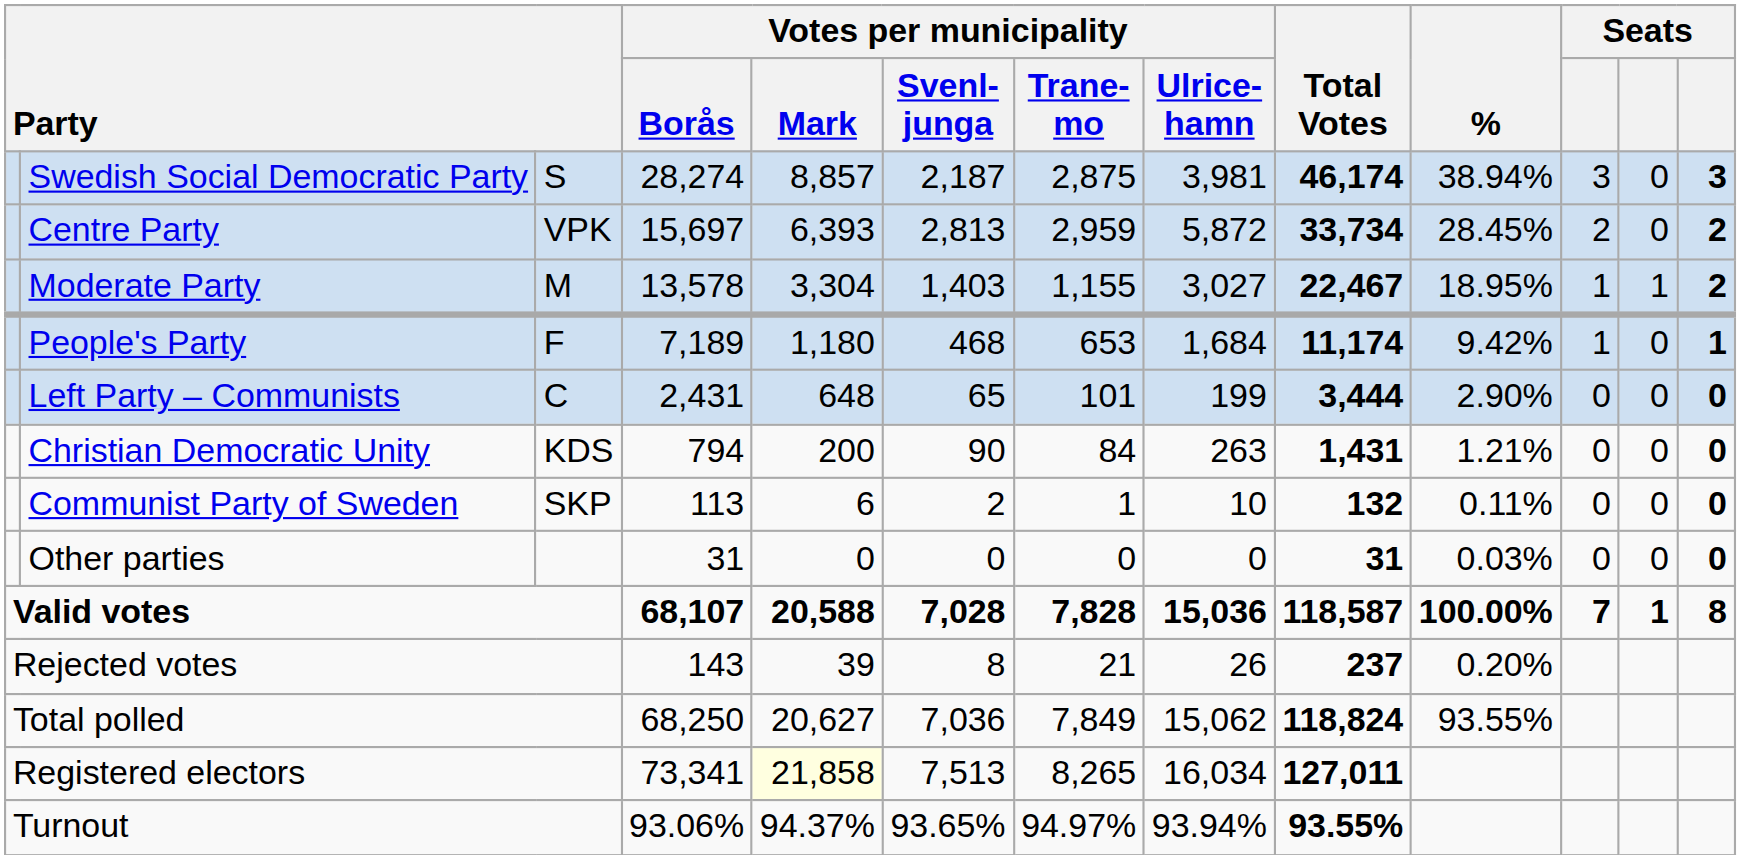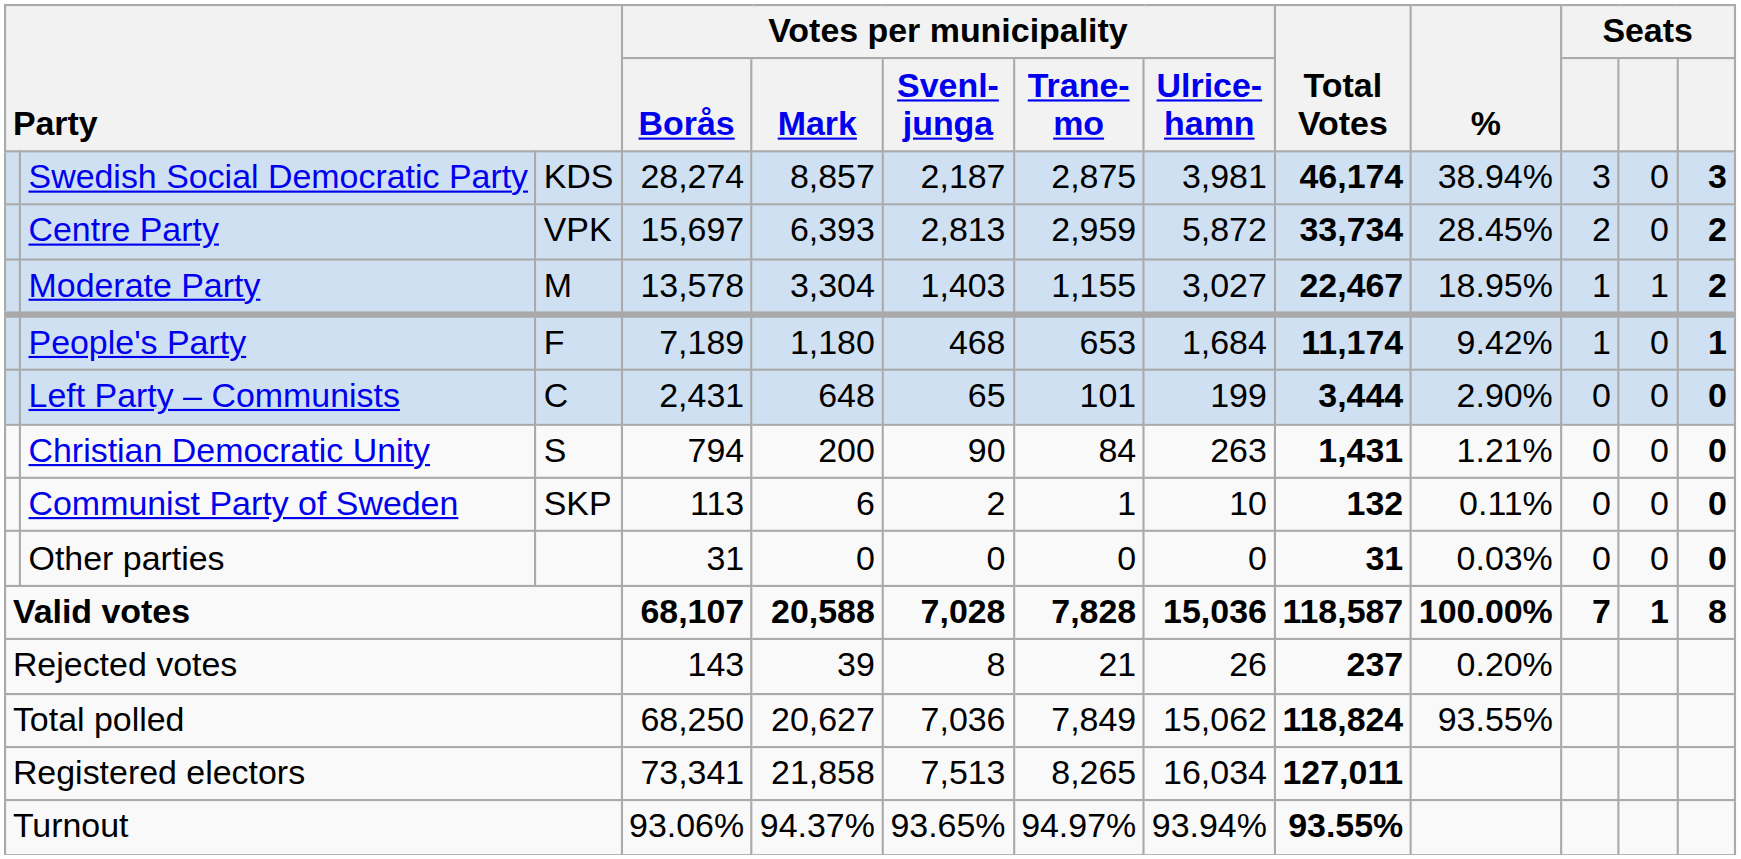 <table class="wikitable" border="1" style="text-align:right;">
 <tr>
 <th style="text-align:left;" valign=bottom rowspan=2 colspan=3>Party</th>
 <th colspan=5>Votes per municipality</th>
 <th align=center valign=bottom rowspan=2 width="50">Total Votes</th>
 <th align=center valign=bottom rowspan=2 width="50">%</th>
 <th colspan=3>Seats</th>
 </tr>
 <tr>
 <th align=center valign=bottom width="50"><a href='#'>Borås</a></th>
 <th align=center valign=bottom width="50"><a href='#'>Mark</a></th>
 <th align=center valign=bottom width="50"><a href='#'>Svenl- junga</a></th>
 <th align=center valign=bottom width="50"><a href='#'>Trane- mo</a></th>
 <th align=center valign=bottom width="50"><a href='#'>Ulrice- hamn</a></th>
 <th align=center valign=bottom width="20"><small></small></th>
 <th align=center valign=bottom width="20"><small><a href='#'></a></small></th>
 <th align=center valign=bottom width="20"><small></small></th>
 </tr>
 <tr style="background:#CEE0F2;">
 <td></td>
 <td align=left style="white-space: nowrap;"><a href='#'>Swedish Social Democratic Party</a></td>
-<td align=left>S</td>
+<td align=left>KDS</td>
 <td>28,274</td>
 <td>8,857</td>
 <td>2,187</td>
 <td>2,875</td>
 <td>3,981</td>
 <td><strong>46,174</strong></td>
 <td>38.94%</td>
 <td>3</td>
 <td>0</td>
 <td><strong>3</strong></td>
 </tr>
 <tr style="background:#CEE0F2;">
 <td></td>
 <td align=left><a href='#'>Centre Party</a></td>
 <td align=left>VPK</td>
 <td>15,697</td>
 <td>6,393</td>
 <td>2,813</td>
 <td>2,959</td>
 <td>5,872</td>
 <td><strong>33,734</strong></td>
 <td>28.45%</td>
 <td>2</td>
 <td>0</td>
 <td><strong>2</strong></td>
 </tr>
 <tr style="background:#CEE0F2;">
 <td></td>
 <td align=left><a href='#'>Moderate Party</a></td>
 <td align=left>M</td>
 <td>13,578</td>
 <td>3,304</td>
 <td>1,403</td>
 <td>1,155</td>
 <td>3,027</td>
 <td><strong>22,467</strong></td>
 <td>18.95%</td>
 <td>1</td>
 <td>1</td>
 <td><strong>2</strong></td>
 </tr>
 <tr style="background:#CEE0F2; border-top:3px solid darkgray;">
 <td></td>
 <td align=left><a href='#'>People's Party</a></td>
 <td align=left>F</td>
 <td>7,189</td>
 <td>1,180</td>
 <td>468</td>
 <td>653</td>
 <td>1,684</td>
 <td><strong>11,174</strong></td>
 <td>9.42%</td>
 <td>1</td>
 <td>0</td>
 <td><strong>1</strong></td>
 </tr>
 <tr style="background:#CEE0F2;">
 <td></td>
 <td align=left><a href='#'>Left Party – Communists</a></td>
 <td align=left>C</td>
 <td>2,431</td>
 <td>648</td>
 <td>65</td>
 <td>101</td>
 <td>199</td>
 <td><strong>3,444</strong></td>
 <td>2.90%</td>
 <td>0</td>
 <td>0</td>
 <td><strong>0</strong></td>
 </tr>
 <tr>
 <td></td>
 <td align=left><a href='#'>Christian Democratic Unity</a></td>
-<td align=left>KDS</td>
+<td align=left>S</td>
 <td>794</td>
 <td>200</td>
 <td>90</td>
 <td>84</td>
 <td>263</td>
 <td><strong>1,431</strong></td>
 <td>1.21%</td>
 <td>0</td>
 <td>0</td>
 <td><strong>0</strong></td>
 </tr>
 <tr>
 <td></td>
 <td align=left><a href='#'>Communist Party of Sweden</a></td>
 <td align=left>SKP</td>
 <td>113</td>
 <td>6</td>
 <td>2</td>
 <td>1</td>
 <td>10</td>
 <td><strong>132</strong></td>
 <td>0.11%</td>
 <td>0</td>
 <td>0</td>
 <td><strong>0</strong></td>
 </tr>
 <tr>
 <td></td>
 <td align=left>Other parties</td>
 <td></td>
 <td>31</td>
 <td>0</td>
 <td>0</td>
 <td>0</td>
 <td>0</td>
 <td><strong>31</strong></td>
 <td>0.03%</td>
 <td>0</td>
 <td>0</td>
 <td><strong>0</strong></td>
 </tr>
 <tr style="font-weight:bold">
 <td align=left colspan=3>Valid votes</td>
 <td>68,107</td>
 <td>20,588</td>
 <td>7,028</td>
 <td>7,828</td>
 <td>15,036</td>
 <td>118,587</td>
 <td>100.00%</td>
 <td>7</td>
 <td>1</td>
 <td>8</td>
 </tr>
 <tr>
 <td align=left colspan=3>Rejected votes</td>
 <td>143</td>
 <td>39</td>
 <td>8</td>
 <td>21</td>
 <td>26</td>
 <td><strong>237</strong></td>
 <td>0.20%</td>
 <td></td>
 <td></td>
 <td></td>
 </tr>
 <tr>
 <td align=left colspan=3>Total polled</td>
 <td>68,250</td>
 <td>20,627</td>
 <td>7,036</td>
 <td>7,849</td>
 <td>15,062</td>
 <td><strong>118,824</strong></td>
 <td>93.55%</td>
 <td></td>
 <td></td>
 <td></td>
 </tr>
 <tr>
 <td align=left colspan=3>Registered electors</td>
 <td>73,341</td>
-<td style="background: lightyellow;">21,858</td>
+<td>21,858</td>
 <td>7,513</td>
 <td>8,265</td>
 <td>16,034</td>
 <td><strong>127,011</strong></td>
 <td></td>
 <td></td>
 <td></td>
 <td></td>
 </tr>
 <tr>
 <td align=left colspan=3>Turnout</td>
 <td>93.06%</td>
 <td>94.37%</td>
 <td>93.65%</td>
 <td>94.97%</td>
 <td>93.94%</td>
 <td><strong>93.55%</strong></td>
 <td></td>
 <td></td>
 <td></td>
 <td></td>
 </tr>
 </table>
